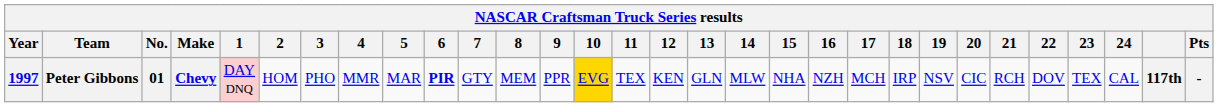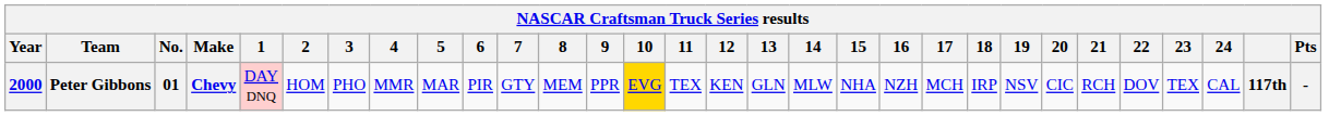 <table class="wikitable" style="text-align:center; font-size:75%">
 <tr>
 <th colspan=45><a href='#'>NASCAR Craftsman Truck Series</a> results</th>
 </tr>
 <tr>
 <th>Year</th>
 <th>Team</th>
 <th>No.</th>
 <th>Make</th>
 <th>1</th>
 <th>2</th>
 <th>3</th>
 <th>4</th>
 <th>5</th>
 <th>6</th>
 <th>7</th>
 <th>8</th>
 <th>9</th>
 <th>10</th>
 <th>11</th>
 <th>12</th>
 <th>13</th>
 <th>14</th>
 <th>15</th>
 <th>16</th>
 <th>17</th>
 <th>18</th>
 <th>19</th>
 <th>20</th>
 <th>21</th>
 <th>22</th>
 <th>23</th>
 <th>24</th>
 <th></th>
 <th>Pts</th>
 </tr>
 <tr>
-<th><a href='#'>1997</a></th>
+<th><a href='#'>2000</a></th>
 <th>Peter Gibbons</th>
 <th>01</th>
 <th><a href='#'>Chevy</a></th>
 <td style="background:#FFCFCF;"><a href='#'>DAY</a><br><small>DNQ</small></td>
 <td><a href='#'>HOM</a></td>
 <td><a href='#'>PHO</a></td>
 <td><a href='#'>MMR</a></td>
 <td><a href='#'>MAR</a></td>
-<td><strong><a href='#'>PIR</a></strong></td>
+<td><a href='#'>PIR</a></td>
 <td><a href='#'>GTY</a></td>
 <td><a href='#'>MEM</a></td>
 <td><a href='#'>PPR</a></td>
 <td style="background: gold;"><a href='#'>EVG</a></td>
 <td><a href='#'>TEX</a></td>
 <td><a href='#'>KEN</a></td>
 <td><a href='#'>GLN</a></td>
 <td><a href='#'>MLW</a></td>
 <td><a href='#'>NHA</a></td>
 <td><a href='#'>NZH</a></td>
 <td><a href='#'>MCH</a></td>
 <td><a href='#'>IRP</a></td>
 <td><a href='#'>NSV</a></td>
 <td><a href='#'>CIC</a></td>
 <td><a href='#'>RCH</a></td>
 <td><a href='#'>DOV</a></td>
 <td><a href='#'>TEX</a></td>
 <td><a href='#'>CAL</a></td>
 <th>117th</th>
 <th>-</th>
 </tr>
 </table>
